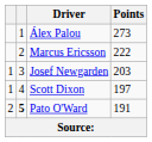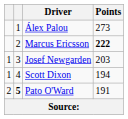 <table class="wikitable" style="font-size: 95%;">
 <tr>
 <th scope="col"></th>
 <th scope="col"></th>
 <th scope="col">Driver</th>
 <th scope="col">Points</th>
 </tr>
 <tr>
 <td align="left"></td>
 <td align="center">1</td>
 <td> <a href='#'>Álex Palou</a></td>
 <td align="left">273</td>
 </tr>
 <tr>
 <td align="left"></td>
 <td align="center">2</td>
 <td> <a href='#'>Marcus Ericsson</a></td>
-<td align="left">222</td>
+<td align="left"><strong>222</strong></td>
 </tr>
 <tr>
 <td align="left"> 1</td>
 <td align="center">3</td>
 <td> <a href='#'>Josef Newgarden</a></td>
 <td align="left">203</td>
 </tr>
 <tr>
 <td align="left"> 1</td>
 <td align="center">4</td>
 <td> <a href='#'>Scott Dixon</a></td>
-<td align="left">197</td>
+<td align="left">194</td>
 </tr>
 <tr>
 <td align="left"> 2</td>
 <td align="center"><strong>5</strong></td>
 <td> <a href='#'>Pato O'Ward</a></td>
 <td align="left">191</td>
 </tr>
 <tr>
 <th colspan=4>Source:</th>
 </tr>
 </table>
